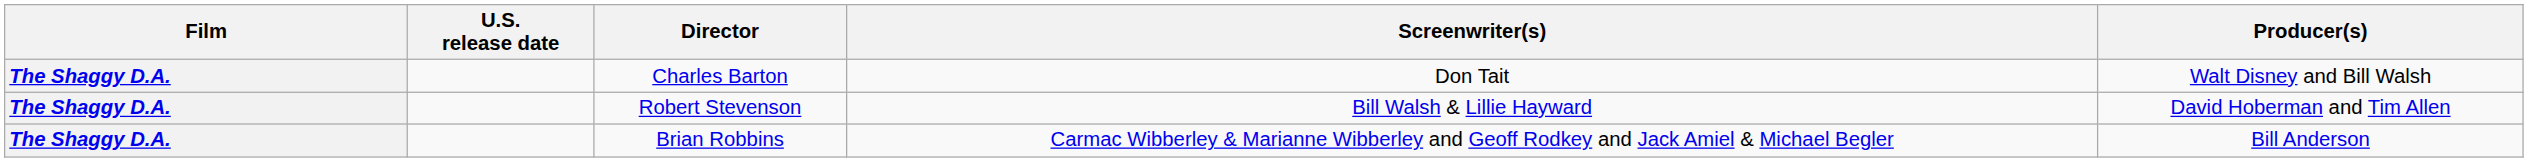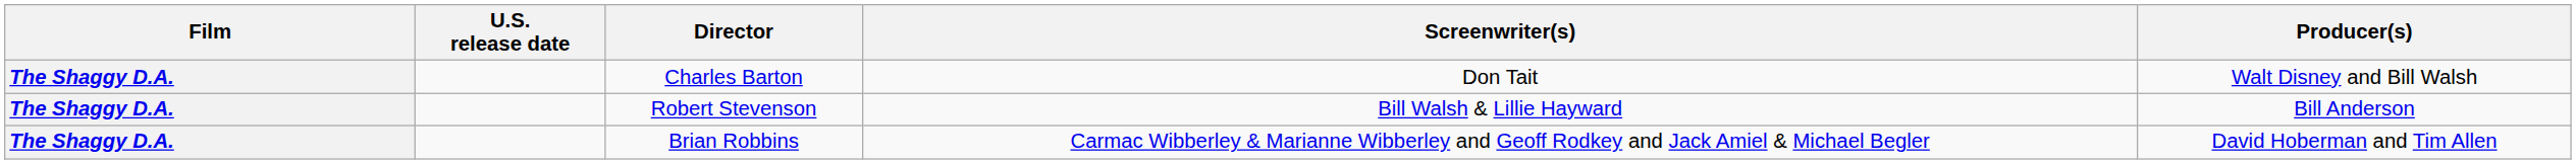 <table class="wikitable plainrowheaders" style="text-align:center" width=100%>
 <tr>
 <th scope="col" style="width:16%;">Film</th>
 <th scope="col">U.S. <br>release date</th>
 <th scope="col">Director</th>
 <th scope="col">Screenwriter(s)</th>
 <th scope="col">Producer(s)</th>
 </tr>
 <tr>
 <th scope="row" style="text-align:left"><em><a href='#'>The Shaggy D.A.</a></em></th>
 <td style="text-align:center"></td>
 <td><a href='#'>Charles Barton</a></td>
 <td>Don Tait</td>
 <td><a href='#'>Walt Disney</a> and Bill Walsh</td>
 </tr>
 <tr>
 <th scope="row" style="text-align:left"><em><a href='#'>The Shaggy D.A.</a></em></th>
 <td style="text-align:center"></td>
 <td><a href='#'>Robert Stevenson</a></td>
 <td><a href='#'>Bill Walsh</a> & <a href='#'>Lillie Hayward</a></td>
-<td><a href='#'>David Hoberman</a> and <a href='#'>Tim Allen</a></td>
+<td><a href='#'>Bill Anderson</a></td>
 </tr>
 <tr>
 <th scope="row" style="text-align:left"><em><a href='#'>The Shaggy D.A.</a></em></th>
 <td style="text-align:center"></td>
 <td><a href='#'>Brian Robbins</a></td>
 <td><a href='#'>Carmac Wibberley & Marianne Wibberley</a> and <a href='#'>Geoff Rodkey</a> and <a href='#'>Jack Amiel</a> & <a href='#'>Michael Begler</a></td>
-<td><a href='#'>Bill Anderson</a></td>
+<td><a href='#'>David Hoberman</a> and <a href='#'>Tim Allen</a></td>
 </tr>
 </table>
